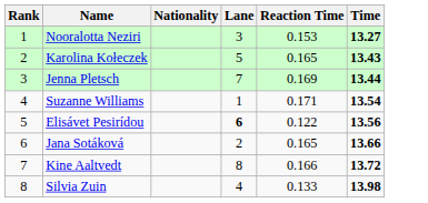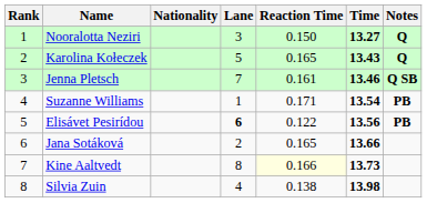 <table class="wikitable sortable" style="text-align:center">
 <tr>
 <th>Rank</th>
 <th>Name</th>
 <th>Nationality</th>
 <th>Lane</th>
 <th>Reaction Time</th>
 <th>Time</th>
+<th>Notes</th>
 </tr>
 <tr bgcolor=ccffcc>
 <td>1</td>
 <td align=left><a href='#'>Nooralotta Neziri</a></td>
 <td align=left></td>
 <td>3</td>
-<td>0.153</td>
+<td>0.150</td>
 <td><strong>13.27</strong></td>
+<td><strong>Q</strong></td>
 </tr>
 <tr bgcolor=ccffcc>
 <td>2</td>
 <td align=left><a href='#'>Karolina Kołeczek</a></td>
 <td align=left></td>
 <td>5</td>
 <td>0.165</td>
 <td><strong>13.43</strong></td>
+<td><strong>Q</strong></td>
 </tr>
 <tr bgcolor=ccffcc>
 <td>3</td>
 <td align=left><a href='#'>Jenna Pletsch</a></td>
 <td align=left></td>
 <td>7</td>
-<td>0.169</td>
-<td><strong>13.44</strong></td>
+<td>0.161</td>
+<td><strong>13.46</strong></td>
+<td><strong>Q SB</strong></td>
 </tr>
 <tr>
 <td>4</td>
 <td align=left><a href='#'>Suzanne Williams</a></td>
 <td align=left></td>
 <td>1</td>
 <td>0.171</td>
 <td><strong>13.54</strong></td>
+<td><strong>PB</strong></td>
 </tr>
 <tr>
 <td>5</td>
 <td align=left><a href='#'>Elisávet Pesirídou</a></td>
 <td align=left></td>
 <td><strong>6</strong></td>
 <td>0.122</td>
 <td><strong>13.56</strong></td>
+<td><strong>PB</strong></td>
 </tr>
 <tr>
 <td>6</td>
 <td align=left><a href='#'>Jana Sotáková</a></td>
 <td align=left></td>
 <td>2</td>
 <td>0.165</td>
 <td><strong>13.66</strong></td>
+<td></td>
 </tr>
 <tr>
 <td>7</td>
 <td align=left><a href='#'>Kine Aaltvedt</a></td>
 <td align=left></td>
 <td>8</td>
-<td>0.166</td>
-<td><strong>13.72</strong></td>
+<td style="background: lightyellow;">0.166</td>
+<td><strong>13.73</strong></td>
+<td></td>
 </tr>
 <tr>
 <td>8</td>
 <td align=left><a href='#'>Silvia Zuin</a></td>
 <td align=left></td>
 <td>4</td>
-<td>0.133</td>
+<td>0.138</td>
 <td><strong>13.98</strong></td>
+<td></td>
 </tr>
 </table>
